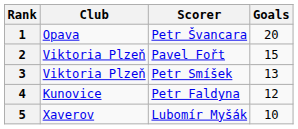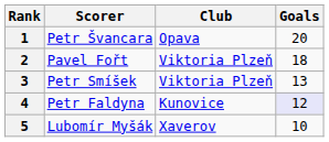 <table class="wikitable" style="text-align:center">
 <tr>
 <th>Rank</th>
+<th>Scorer</th>
 <th>Club</th>
-<th>Scorer</th>
 <th>Goals</th>
 </tr>
 <tr>
 <th>1</th>
+<td align="left"> <a href='#'>Petr Švancara</a></td>
 <td align="left"><a href='#'>Opava</a></td>
-<td align="left"> <a href='#'>Petr Švancara</a></td>
 <td>20</td>
 </tr>
 <tr>
 <th>2</th>
+<td align="left"> <a href='#'>Pavel Fořt</a></td>
 <td align="left"><a href='#'>Viktoria Plzeň</a></td>
-<td align="left"> <a href='#'>Pavel Fořt</a></td>
-<td>15</td>
+<td>18</td>
 </tr>
 <tr>
 <th>3</th>
+<td align="left"> <a href='#'>Petr Smíšek</a></td>
 <td align="left"><a href='#'>Viktoria Plzeň</a></td>
-<td align="left"> <a href='#'>Petr Smíšek</a></td>
 <td>13</td>
 </tr>
 <tr>
 <th>4</th>
+<td align="left"> <a href='#'>Petr Faldyna</a></td>
 <td align="left"><a href='#'>Kunovice</a></td>
-<td align="left"> <a href='#'>Petr Faldyna</a></td>
-<td>12</td>
+<td style="background: lavender;">12</td>
 </tr>
 <tr>
 <th>5</th>
+<td align="left"> <a href='#'>Lubomír Myšák</a></td>
 <td align="left"><a href='#'>Xaverov</a></td>
-<td align="left"> <a href='#'>Lubomír Myšák</a></td>
 <td>10</td>
 </tr>
 </table>
